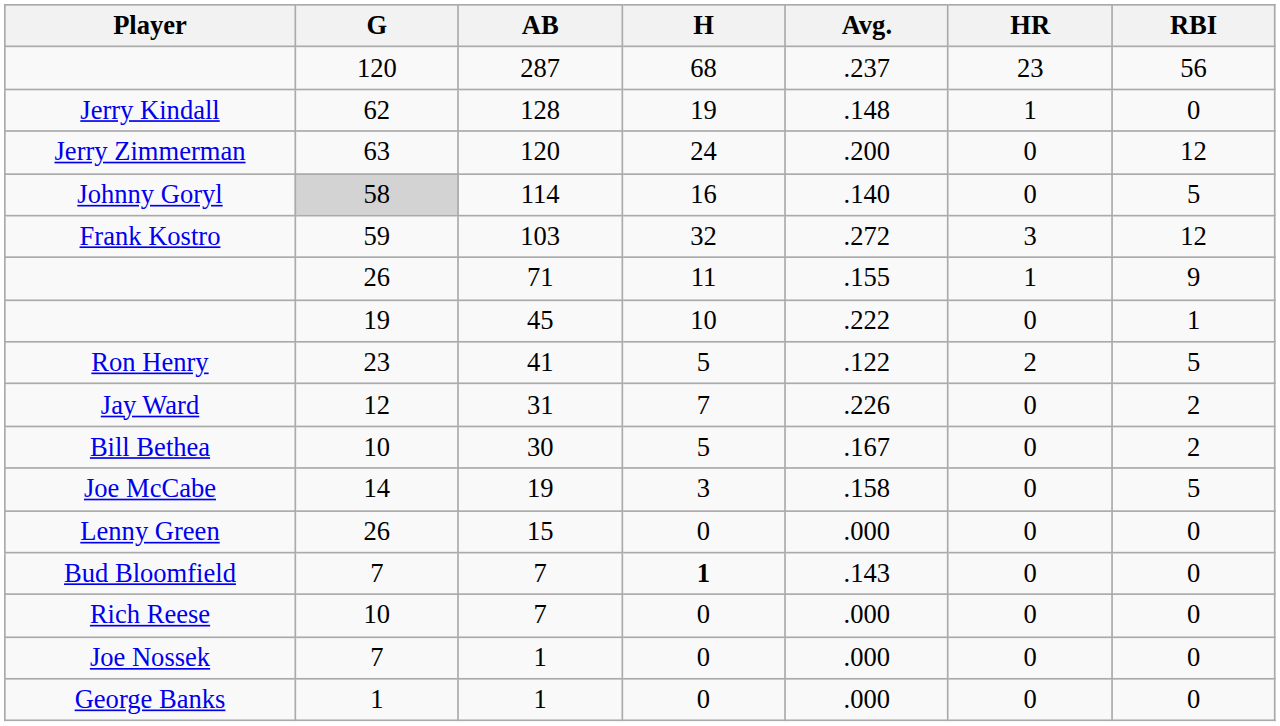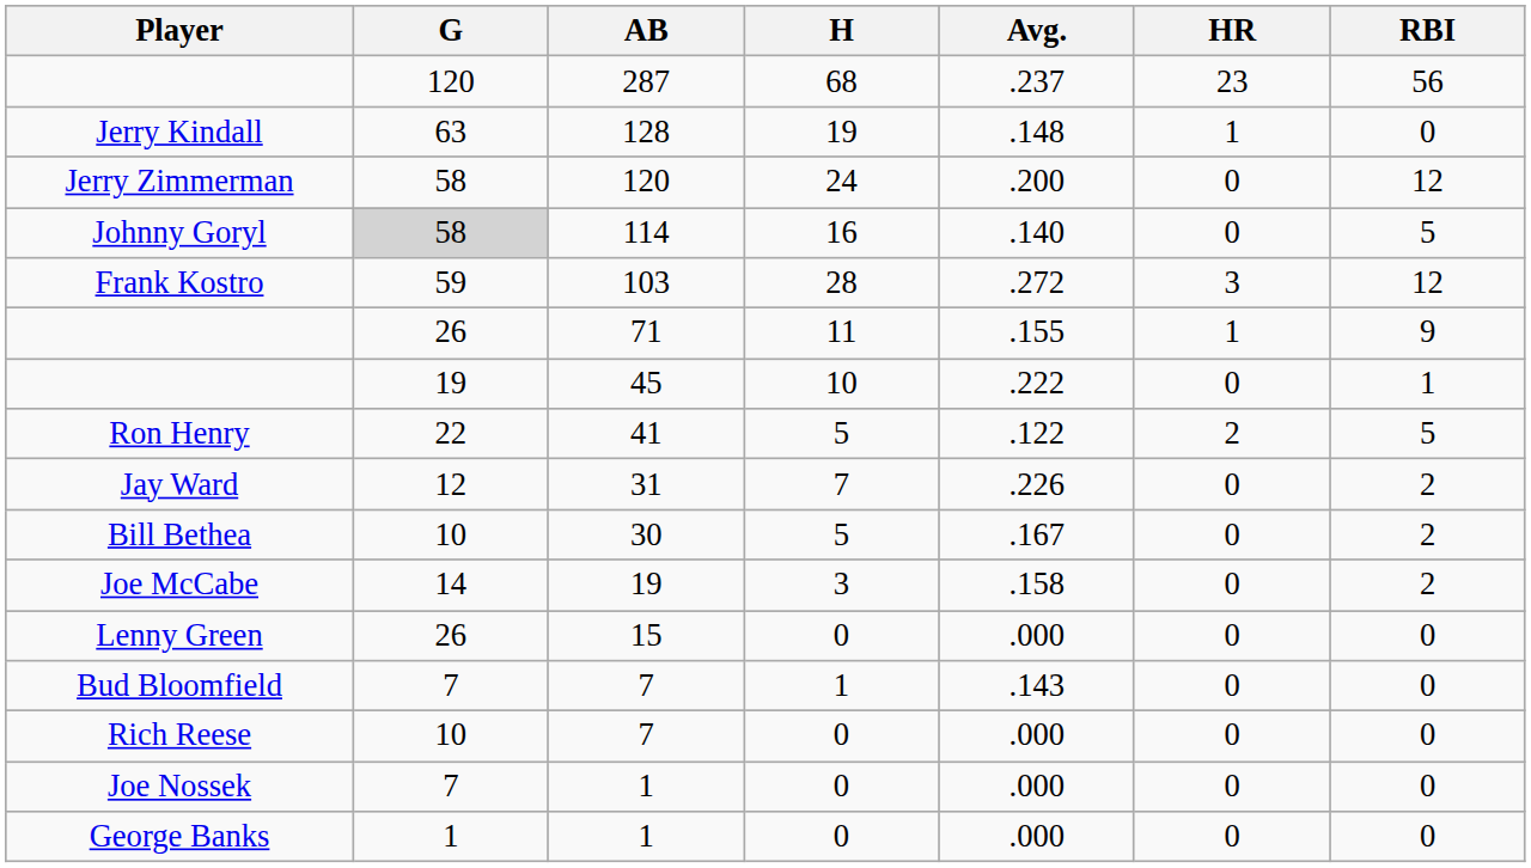 <table class="wikitable sortable">
 <tr>
 <th bgcolor="#DDDDFF" width="16%">Player</th>
 <th bgcolor="#DDDDFF" width="9%">G</th>
 <th bgcolor="#DDDDFF" width="9%">AB</th>
 <th bgcolor="#DDDDFF" width="9%">H</th>
 <th bgcolor="#DDDDFF" width="9%">Avg.</th>
 <th bgcolor="#DDDDFF" width="9%">HR</th>
 <th bgcolor="#DDDDFF" width="9%">RBI</th>
 </tr>
 <tr align="center">
 <td></td>
 <td>120</td>
 <td>287</td>
 <td>68</td>
 <td>.237</td>
 <td>23</td>
 <td>56</td>
 </tr>
 <tr align="center">
 <td><a href='#'>Jerry Kindall</a></td>
-<td>62</td>
+<td>63</td>
 <td>128</td>
 <td>19</td>
 <td>.148</td>
 <td>1</td>
 <td>0</td>
 </tr>
 <tr align=center>
 <td><a href='#'>Jerry Zimmerman</a></td>
-<td>63</td>
+<td>58</td>
 <td>120</td>
 <td>24</td>
 <td>.200</td>
 <td>0</td>
 <td>12</td>
 </tr>
 <tr align=center>
 <td><a href='#'>Johnny Goryl</a></td>
 <td style="background: lightgrey;">58</td>
 <td>114</td>
 <td>16</td>
 <td>.140</td>
 <td>0</td>
 <td>5</td>
 </tr>
 <tr align=center>
 <td><a href='#'>Frank Kostro</a></td>
 <td>59</td>
 <td>103</td>
-<td>32</td>
+<td>28</td>
 <td>.272</td>
 <td>3</td>
 <td>12</td>
 </tr>
 <tr align=center>
 <td></td>
 <td>26</td>
 <td>71</td>
 <td>11</td>
 <td>.155</td>
 <td>1</td>
 <td>9</td>
 </tr>
 <tr align="center">
 <td></td>
 <td>19</td>
 <td>45</td>
 <td>10</td>
 <td>.222</td>
 <td>0</td>
 <td>1</td>
 </tr>
 <tr align="center">
 <td><a href='#'>Ron Henry</a></td>
-<td>23</td>
+<td>22</td>
 <td>41</td>
 <td>5</td>
 <td>.122</td>
 <td>2</td>
 <td>5</td>
 </tr>
 <tr align=center>
 <td><a href='#'>Jay Ward</a></td>
 <td>12</td>
 <td>31</td>
 <td>7</td>
 <td>.226</td>
 <td>0</td>
 <td>2</td>
 </tr>
 <tr align=center>
 <td><a href='#'>Bill Bethea</a></td>
 <td>10</td>
 <td>30</td>
 <td>5</td>
 <td>.167</td>
 <td>0</td>
 <td>2</td>
 </tr>
 <tr align=center>
 <td><a href='#'>Joe McCabe</a></td>
 <td>14</td>
 <td>19</td>
 <td>3</td>
 <td>.158</td>
 <td>0</td>
-<td>5</td>
+<td>2</td>
 </tr>
 <tr align=center>
 <td><a href='#'>Lenny Green</a></td>
 <td>26</td>
 <td>15</td>
 <td>0</td>
 <td>.000</td>
 <td>0</td>
 <td>0</td>
 </tr>
 <tr align=center>
 <td><a href='#'>Bud Bloomfield</a></td>
 <td>7</td>
 <td>7</td>
-<td><strong>1</strong></td>
+<td>1</td>
 <td>.143</td>
 <td>0</td>
 <td>0</td>
 </tr>
 <tr align=center>
 <td><a href='#'>Rich Reese</a></td>
 <td>10</td>
 <td>7</td>
 <td>0</td>
 <td>.000</td>
 <td>0</td>
 <td>0</td>
 </tr>
 <tr align=center>
 <td><a href='#'>Joe Nossek</a></td>
 <td>7</td>
 <td>1</td>
 <td>0</td>
 <td>.000</td>
 <td>0</td>
 <td>0</td>
 </tr>
 <tr align=center>
 <td><a href='#'>George Banks</a></td>
 <td>1</td>
 <td>1</td>
 <td>0</td>
 <td>.000</td>
 <td>0</td>
 <td>0</td>
 </tr>
 </table>
